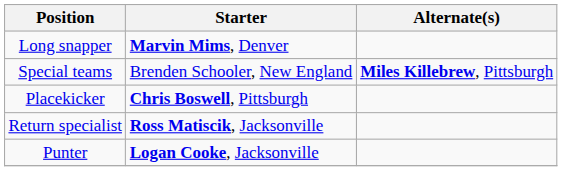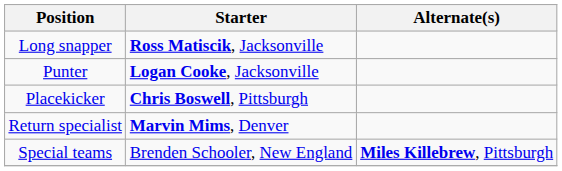 <table class="wikitable">
 <tr>
 <th>Position</th>
 <th>Starter</th>
 <th>Alternate(s)</th>
 </tr>
 <tr>
 <td style="text-align:center"><a href='#'>Long snapper</a></td>
+<td> <strong><a href='#'>Ross Matiscik</a></strong>, <a href='#'>Jacksonville</a></td>
+<td></td>
+</tr>
+<tr>
+<td style="text-align:center"><a href='#'>Punter</a></td>
+<td> <strong><a href='#'>Logan Cooke</a></strong>, <a href='#'>Jacksonville</a></td>
+<td></td>
+</tr>
+<tr>
+<td style="text-align:center"><a href='#'>Placekicker</a></td>
+<td> <strong><a href='#'>Chris Boswell</a></strong>, <a href='#'>Pittsburgh</a></td>
+<td></td>
+</tr>
+<tr>
+<td style="text-align:center"><a href='#'>Return specialist</a></td>
 <td> <strong><a href='#'>Marvin Mims</a></strong>, <a href='#'>Denver</a></td>
 <td></td>
 </tr>
 <tr>
 <td style="text-align:center"><a href='#'>Special teams</a></td>
 <td> <a href='#'>Brenden Schooler</a>, <a href='#'>New England</a></td>
 <td> <strong><a href='#'>Miles Killebrew</a></strong>, <a href='#'>Pittsburgh</a></td>
 </tr>
 <tr>
-<td style="text-align:center"><a href='#'>Placekicker</a></td>
-<td> <strong><a href='#'>Chris Boswell</a></strong>, <a href='#'>Pittsburgh</a></td>
-<td></td>
-</tr>
-<tr>
-<td style="text-align:center"><a href='#'>Return specialist</a></td>
-<td> <strong><a href='#'>Ross Matiscik</a></strong>, <a href='#'>Jacksonville</a></td>
-<td></td>
-</tr>
-<tr>
-<td style="text-align:center"><a href='#'>Punter</a></td>
-<td> <strong><a href='#'>Logan Cooke</a></strong>, <a href='#'>Jacksonville</a></td>
-<td></td>
-</tr>
-<tr>
 </tr>
 </table>
